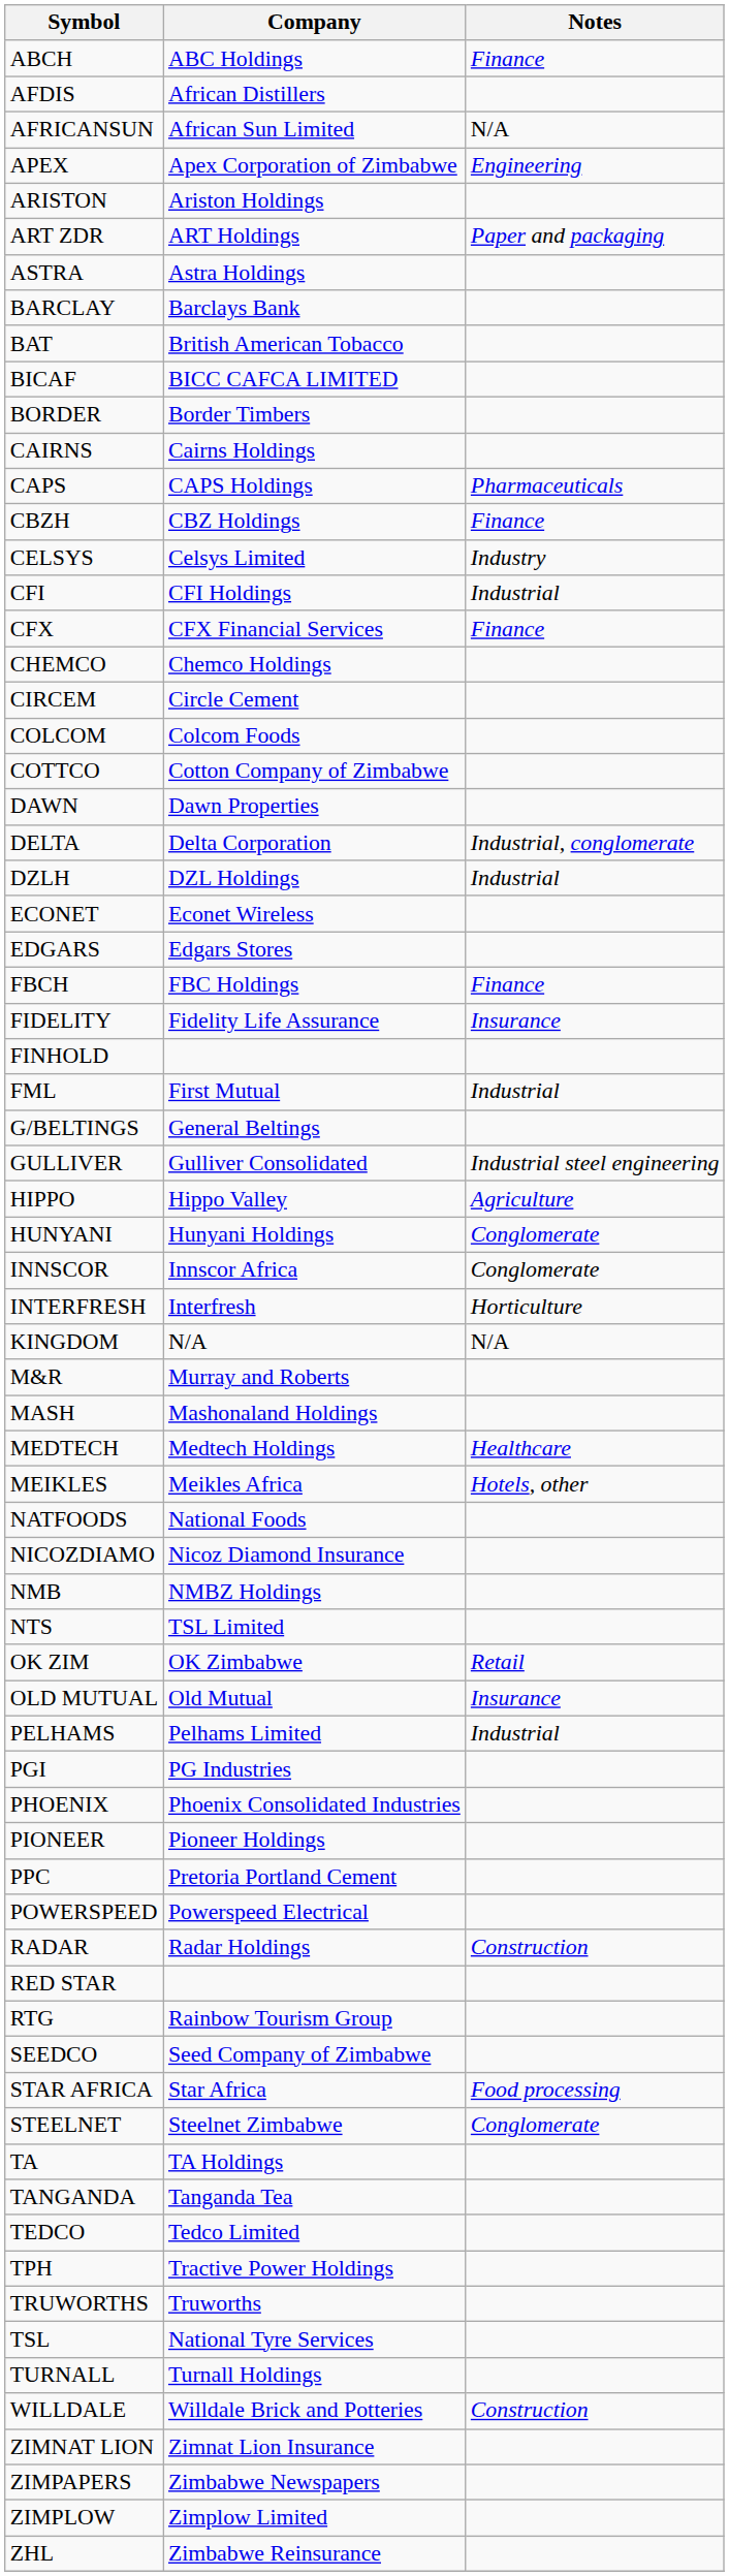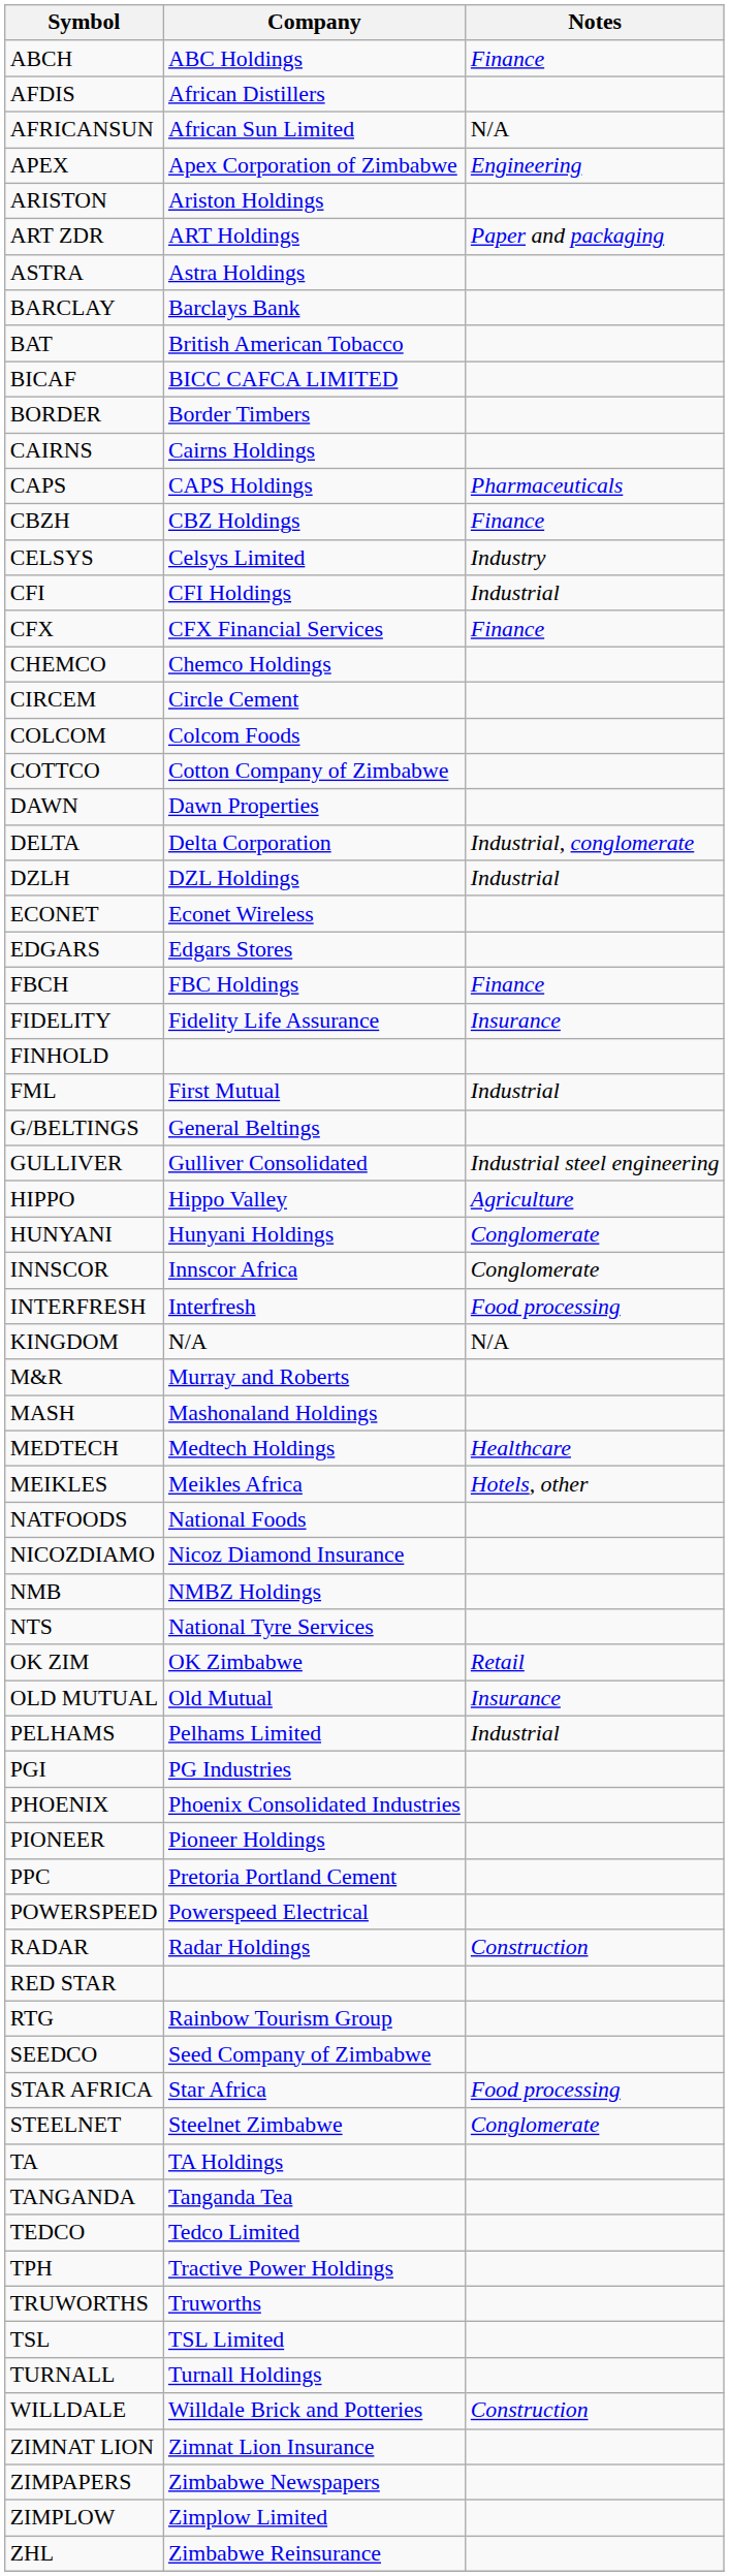 <table class="wikitable sortable">
 <tr>
 <th>Symbol</th>
 <th>Company</th>
 <th>Notes</th>
 </tr>
 <tr>
 <td>ABCH</td>
 <td><a href='#'>ABC Holdings</a></td>
 <td><em><a href='#'>Finance</a></em></td>
 </tr>
 <tr>
 <td>AFDIS</td>
 <td><a href='#'>African Distillers</a></td>
 <td></td>
 </tr>
 <tr>
 <td>AFRICANSUN</td>
 <td><a href='#'>African Sun Limited</a></td>
 <td>N/A</td>
 </tr>
 <tr>
 <td>APEX</td>
 <td><a href='#'>Apex Corporation of Zimbabwe</a></td>
 <td><em><a href='#'>Engineering</a></em></td>
 </tr>
 <tr>
 <td>ARISTON</td>
 <td><a href='#'>Ariston Holdings</a></td>
 <td></td>
 </tr>
 <tr>
 <td>ART ZDR</td>
 <td><a href='#'>ART Holdings</a></td>
 <td><em><a href='#'>Paper</a> and <a href='#'>packaging</a></em></td>
 </tr>
 <tr>
 <td>ASTRA</td>
 <td><a href='#'>Astra Holdings</a></td>
 <td></td>
 </tr>
 <tr>
 <td>BARCLAY</td>
 <td><a href='#'>Barclays Bank</a></td>
 <td></td>
 </tr>
 <tr>
 <td>BAT</td>
 <td><a href='#'>British American Tobacco</a></td>
 <td></td>
 </tr>
 <tr>
 <td>BICAF</td>
 <td><a href='#'>BICC CAFCA LIMITED</a></td>
 <td></td>
 </tr>
 <tr>
 <td>BORDER</td>
 <td><a href='#'>Border Timbers</a></td>
 <td></td>
 </tr>
 <tr>
 <td>CAIRNS</td>
 <td><a href='#'>Cairns Holdings</a></td>
 <td></td>
 </tr>
 <tr>
 <td>CAPS</td>
 <td><a href='#'>CAPS Holdings</a></td>
 <td><em><a href='#'>Pharmaceuticals</a></em></td>
 </tr>
 <tr>
 <td>CBZH</td>
 <td><a href='#'>CBZ Holdings</a></td>
 <td><em><a href='#'>Finance</a></em></td>
 </tr>
 <tr>
 <td>CELSYS</td>
 <td><a href='#'>Celsys Limited</a></td>
 <td><em>Industry</em></td>
 </tr>
 <tr>
 <td>CFI</td>
 <td><a href='#'>CFI Holdings</a></td>
 <td><em>Industrial</em></td>
 </tr>
 <tr>
 <td>CFX</td>
 <td><a href='#'>CFX Financial Services</a></td>
 <td><em><a href='#'>Finance</a></em></td>
 </tr>
 <tr>
 <td>CHEMCO</td>
 <td><a href='#'>Chemco Holdings</a></td>
 <td></td>
 </tr>
 <tr>
 <td>CIRCEM</td>
 <td><a href='#'>Circle Cement</a></td>
 <td></td>
 </tr>
 <tr>
 <td>COLCOM</td>
 <td><a href='#'>Colcom Foods</a></td>
 <td></td>
 </tr>
 <tr>
 <td>COTTCO</td>
 <td><a href='#'>Cotton Company of Zimbabwe</a></td>
 <td></td>
 </tr>
 <tr>
 <td>DAWN</td>
 <td><a href='#'>Dawn Properties</a></td>
 <td></td>
 </tr>
 <tr>
 <td>DELTA</td>
 <td><a href='#'>Delta Corporation</a></td>
 <td><em>Industrial, <a href='#'>conglomerate</a></em></td>
 </tr>
 <tr>
 <td>DZLH</td>
 <td><a href='#'>DZL Holdings</a></td>
 <td><em>Industrial</em></td>
 </tr>
 <tr>
 <td>ECONET</td>
 <td><a href='#'>Econet Wireless</a></td>
 <td></td>
 </tr>
 <tr>
 <td>EDGARS</td>
 <td><a href='#'>Edgars Stores</a></td>
 <td></td>
 </tr>
 <tr>
 <td>FBCH</td>
 <td><a href='#'>FBC Holdings</a></td>
 <td><em><a href='#'>Finance</a></em></td>
 </tr>
 <tr>
 <td>FIDELITY</td>
 <td><a href='#'>Fidelity Life Assurance</a></td>
 <td><em><a href='#'>Insurance</a></em></td>
 </tr>
 <tr>
 <td>FINHOLD</td>
 <td></td>
 <td></td>
 </tr>
 <tr>
 <td>FML</td>
 <td><a href='#'>First Mutual</a></td>
 <td><em>Industrial</em></td>
 </tr>
 <tr>
 <td>G/BELTINGS</td>
 <td><a href='#'>General Beltings</a></td>
 <td></td>
 </tr>
 <tr>
 <td>GULLIVER</td>
 <td><a href='#'>Gulliver Consolidated</a></td>
 <td><em>Industrial steel engineering</em></td>
 </tr>
 <tr>
 <td>HIPPO</td>
 <td><a href='#'>Hippo Valley</a></td>
 <td><em><a href='#'>Agriculture</a></em></td>
 </tr>
 <tr>
 <td>HUNYANI</td>
 <td><a href='#'>Hunyani Holdings</a></td>
 <td><em><a href='#'>Conglomerate</a></em></td>
 </tr>
 <tr>
 <td>INNSCOR</td>
 <td><a href='#'>Innscor Africa</a></td>
 <td><em>Conglomerate</em></td>
 </tr>
 <tr>
 <td>INTERFRESH</td>
 <td><a href='#'>Interfresh</a></td>
-<td><em>Horticulture</em></td>
+<td><em><a href='#'>Food processing</a></em></td>
 </tr>
 <tr>
 <td>KINGDOM</td>
 <td>N/A</td>
 <td>N/A</td>
 </tr>
 <tr>
 <td>M&R</td>
 <td><a href='#'>Murray and Roberts</a></td>
 <td></td>
 </tr>
 <tr>
 <td>MASH</td>
 <td><a href='#'>Mashonaland Holdings</a></td>
 <td></td>
 </tr>
 <tr>
 <td>MEDTECH</td>
 <td><a href='#'>Medtech Holdings</a></td>
 <td><em><a href='#'>Healthcare</a></em></td>
 </tr>
 <tr>
 <td>MEIKLES</td>
 <td><a href='#'>Meikles Africa</a></td>
 <td><em><a href='#'>Hotels</a>, other</em></td>
 </tr>
 <tr>
 <td>NATFOODS</td>
 <td><a href='#'>National Foods</a></td>
 <td></td>
 </tr>
 <tr>
 <td>NICOZDIAMO</td>
 <td><a href='#'>Nicoz Diamond Insurance</a></td>
 <td></td>
 </tr>
 <tr>
 <td>NMB</td>
 <td><a href='#'>NMBZ Holdings</a></td>
 <td></td>
 </tr>
 <tr>
 <td>NTS</td>
-<td><a href='#'>TSL Limited</a></td>
+<td><a href='#'>National Tyre Services</a></td>
 <td></td>
 </tr>
 <tr>
 <td>OK ZIM</td>
 <td><a href='#'>OK Zimbabwe</a></td>
 <td><em><a href='#'>Retail</a></em></td>
 </tr>
 <tr>
 <td>OLD MUTUAL</td>
 <td><a href='#'>Old Mutual</a></td>
 <td><em><a href='#'>Insurance</a></em></td>
 </tr>
 <tr>
 <td>PELHAMS</td>
 <td><a href='#'>Pelhams Limited</a></td>
 <td><em>Industrial</em></td>
 </tr>
 <tr>
 <td>PGI</td>
 <td><a href='#'>PG Industries</a></td>
 <td></td>
 </tr>
 <tr>
 <td>PHOENIX</td>
 <td><a href='#'>Phoenix Consolidated Industries</a></td>
 <td></td>
 </tr>
 <tr>
 <td>PIONEER</td>
 <td><a href='#'>Pioneer Holdings</a></td>
 <td></td>
 </tr>
 <tr>
 <td>PPC</td>
 <td><a href='#'>Pretoria Portland Cement</a></td>
 <td></td>
 </tr>
 <tr>
 <td>POWERSPEED</td>
 <td><a href='#'>Powerspeed Electrical</a></td>
 <td></td>
 </tr>
 <tr>
 <td>RADAR</td>
 <td><a href='#'>Radar Holdings</a></td>
 <td><em><a href='#'>Construction</a></em></td>
 </tr>
 <tr>
 <td>RED STAR</td>
 <td></td>
 <td></td>
 </tr>
 <tr>
 <td>RTG</td>
 <td><a href='#'>Rainbow Tourism Group</a></td>
 <td></td>
 </tr>
 <tr>
 <td>SEEDCO</td>
 <td><a href='#'>Seed Company of Zimbabwe</a></td>
 <td></td>
 </tr>
 <tr>
 <td>STAR AFRICA</td>
 <td><a href='#'>Star Africa</a></td>
 <td><em><a href='#'>Food processing</a></em></td>
 </tr>
 <tr>
 <td>STEELNET</td>
 <td><a href='#'>Steelnet Zimbabwe</a></td>
 <td><em><a href='#'>Conglomerate</a></em></td>
 </tr>
 <tr>
 <td>TA</td>
 <td><a href='#'>TA Holdings</a></td>
 <td></td>
 </tr>
 <tr>
 <td>TANGANDA</td>
 <td><a href='#'>Tanganda Tea</a></td>
 <td></td>
 </tr>
 <tr>
 <td>TEDCO</td>
 <td><a href='#'>Tedco Limited</a></td>
 <td></td>
 </tr>
 <tr>
 <td>TPH</td>
 <td><a href='#'>Tractive Power Holdings</a></td>
 <td></td>
 </tr>
 <tr>
 <td>TRUWORTHS</td>
 <td><a href='#'>Truworths</a></td>
 <td></td>
 </tr>
 <tr>
 <td>TSL</td>
-<td><a href='#'>National Tyre Services</a></td>
+<td><a href='#'>TSL Limited</a></td>
 <td></td>
 </tr>
 <tr>
 <td>TURNALL</td>
 <td><a href='#'>Turnall Holdings</a></td>
 <td></td>
 </tr>
 <tr>
 <td>WILLDALE</td>
 <td><a href='#'>Willdale Brick and Potteries</a></td>
 <td><em><a href='#'>Construction</a></em></td>
 </tr>
 <tr>
 <td>ZIMNAT LION</td>
 <td><a href='#'>Zimnat Lion Insurance</a></td>
 <td></td>
 </tr>
 <tr>
 <td>ZIMPAPERS</td>
 <td><a href='#'>Zimbabwe Newspapers</a></td>
 <td></td>
 </tr>
 <tr>
 <td>ZIMPLOW</td>
 <td><a href='#'>Zimplow Limited</a></td>
 <td></td>
 </tr>
 <tr>
 <td>ZHL</td>
 <td><a href='#'>Zimbabwe Reinsurance</a></td>
 <td></td>
 </tr>
 <tr>
 </tr>
 </table>
